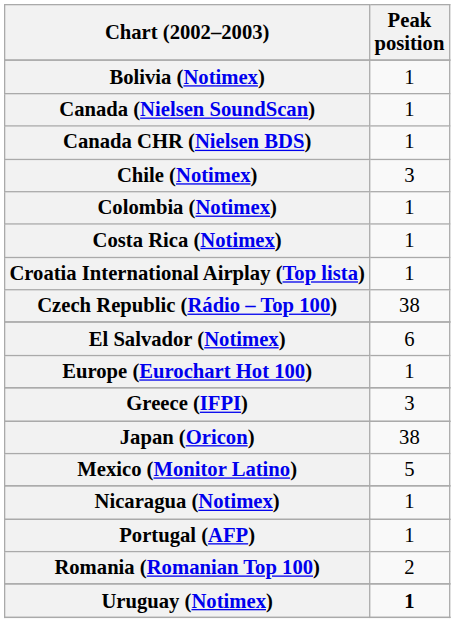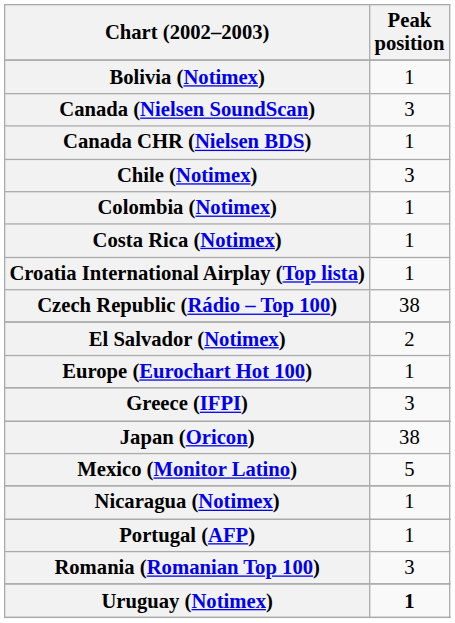 <table class="wikitable sortable plainrowheaders" style="text-align:center">
 <tr>
 <th>Chart (2002–2003)</th>
 <th>Peak<br>position</th>
 </tr>
 <tr>
 </tr>
 <tr>
 </tr>
 <tr>
 </tr>
 <tr>
 </tr>
 <tr>
 <th scope="row">Bolivia (<a href='#'>Notimex</a>)</th>
 <td style="text-align:center">1</td>
 </tr>
 <tr>
 <th scope="row">Canada (<a href='#'>Nielsen SoundScan</a>)</th>
-<td>1</td>
+<td>3</td>
 </tr>
 <tr>
 <th scope="row">Canada CHR (<a href='#'>Nielsen BDS</a>)</th>
 <td style="text-align:center">1</td>
 </tr>
 <tr>
 <th scope="row">Chile (<a href='#'>Notimex</a>)</th>
 <td style="text-align:center">3</td>
 </tr>
 <tr>
 <th scope="row">Colombia (<a href='#'>Notimex</a>)</th>
 <td style="text-align:center">1</td>
 </tr>
 <tr>
 <th scope="row">Costa Rica (<a href='#'>Notimex</a>)</th>
 <td>1</td>
 </tr>
 <tr>
 <th scope="row">Croatia International Airplay (<a href='#'>Top lista</a>)</th>
 <td>1</td>
 </tr>
 <tr>
 <th scope="row">Czech Republic (<a href='#'>Rádio – Top 100</a>)<br></th>
 <td>38</td>
 </tr>
 <tr>
 </tr>
 <tr>
 <th scope="row">El Salvador (<a href='#'>Notimex</a>)</th>
-<td>6</td>
+<td>2</td>
 </tr>
 <tr>
 <th scope="row">Europe (<a href='#'>Eurochart Hot 100</a>)</th>
 <td>1</td>
 </tr>
 <tr>
 </tr>
 <tr>
 </tr>
 <tr>
 </tr>
 <tr>
 <th scope="row">Greece (<a href='#'>IFPI</a>)</th>
 <td>3</td>
 </tr>
 <tr>
 </tr>
 <tr>
 </tr>
 <tr>
 </tr>
 <tr>
 </tr>
 <tr>
 <th scope="row">Japan (<a href='#'>Oricon</a>)</th>
 <td>38</td>
 </tr>
 <tr>
 <th scope="row">Mexico (<a href='#'>Monitor Latino</a>)</th>
 <td>5</td>
 </tr>
 <tr>
 </tr>
 <tr>
 </tr>
 <tr>
 </tr>
 <tr>
 <th scope="row">Nicaragua (<a href='#'>Notimex</a>)</th>
 <td>1</td>
 </tr>
 <tr>
 </tr>
 <tr>
 <th scope="row">Portugal (<a href='#'>AFP</a>)</th>
 <td>1</td>
 </tr>
 <tr>
 <th scope="row">Romania (<a href='#'>Romanian Top 100</a>)</th>
-<td>2</td>
+<td>3</td>
 </tr>
 <tr>
 </tr>
 <tr>
 </tr>
 <tr>
 </tr>
 <tr>
 </tr>
 <tr>
 </tr>
 <tr>
 <th scope="row">Uruguay (<a href='#'>Notimex</a>)</th>
 <td><strong>1</strong></td>
 </tr>
 <tr>
 </tr>
 <tr>
 </tr>
 <tr>
 </tr>
 <tr>
 </tr>
 </table>
